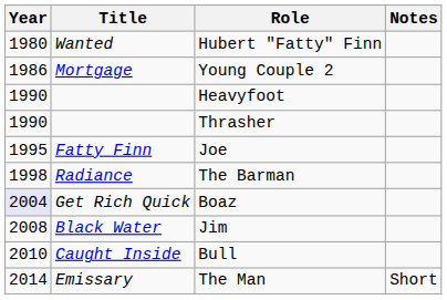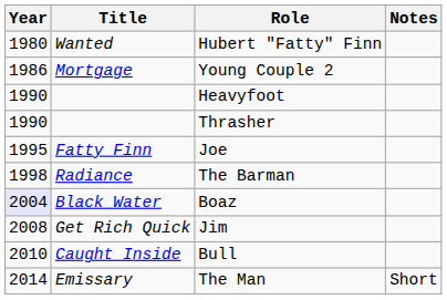 <table class="wikitable sortable">
 <tr>
 <th>Year</th>
 <th>Title</th>
 <th>Role</th>
 <th class="unsortable">Notes</th>
 </tr>
 <tr>
 <td>1980</td>
 <td><em>Wanted</em></td>
 <td>Hubert "Fatty" Finn</td>
 <td></td>
 </tr>
 <tr>
 <td>1986</td>
 <td><em><a href='#'>Mortgage</a></em></td>
 <td>Young Couple 2</td>
 <td></td>
 </tr>
 <tr>
 <td>1990</td>
 <td><em></em></td>
 <td>Heavyfoot</td>
 <td></td>
 </tr>
 <tr>
 <td>1990</td>
 <td><em></em></td>
 <td>Thrasher</td>
 <td></td>
 </tr>
 <tr>
 <td>1995</td>
 <td><em><a href='#'>Fatty Finn</a></em></td>
 <td>Joe</td>
 <td></td>
 </tr>
 <tr>
 <td>1998</td>
 <td><em><a href='#'>Radiance</a></em></td>
 <td>The Barman</td>
 <td></td>
 </tr>
 <tr>
 <td style="background: lavender;">2004</td>
-<td><em>Get Rich Quick</em></td>
+<td><em><a href='#'>Black Water</a></em></td>
 <td>Boaz</td>
 <td></td>
 </tr>
 <tr>
 <td>2008</td>
-<td><em><a href='#'>Black Water</a></em></td>
+<td><em>Get Rich Quick</em></td>
 <td>Jim</td>
 <td></td>
 </tr>
 <tr>
 <td>2010</td>
 <td><em><a href='#'>Caught Inside</a></em></td>
 <td>Bull</td>
 <td></td>
 </tr>
 <tr>
 <td>2014</td>
 <td><em>Emissary</em></td>
 <td>The Man</td>
 <td>Short</td>
 </tr>
 </table>
